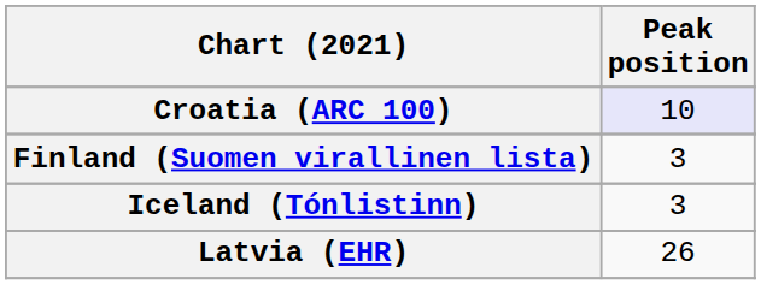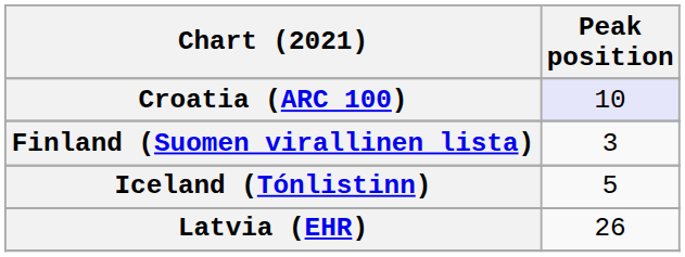 <table class="wikitable sortable plainrowheaders" style="text-align:center">
 <tr>
 <th scope="col">Chart (2021)</th>
 <th scope="col">Peak<br>position</th>
 </tr>
 <tr>
 </tr>
 <tr>
 </tr>
 <tr>
 </tr>
 <tr>
 </tr>
 <tr>
 </tr>
 <tr>
 </tr>
 <tr>
 <th scope="row">Croatia (<a href='#'>ARC 100</a>)</th>
 <td style="background: lavender;">10</td>
 </tr>
 <tr>
 </tr>
 <tr>
 </tr>
 <tr>
 <th scope="row">Finland (<a href='#'>Suomen virallinen lista</a>)</th>
 <td>3</td>
 </tr>
 <tr>
 </tr>
 <tr>
 </tr>
 <tr>
 </tr>
 <tr>
 </tr>
 <tr>
 <th scope="row">Iceland (<a href='#'>Tónlistinn</a>)</th>
-<td>3</td>
+<td>5</td>
 </tr>
 <tr>
 </tr>
 <tr>
 </tr>
 <tr>
 <th scope="row">Latvia (<a href='#'>EHR</a>)</th>
 <td>26</td>
 </tr>
 <tr>
 </tr>
 <tr>
 </tr>
 <tr>
 </tr>
 <tr>
 </tr>
 <tr>
 </tr>
 <tr>
 </tr>
 <tr>
 </tr>
 <tr>
 </tr>
 </table>
